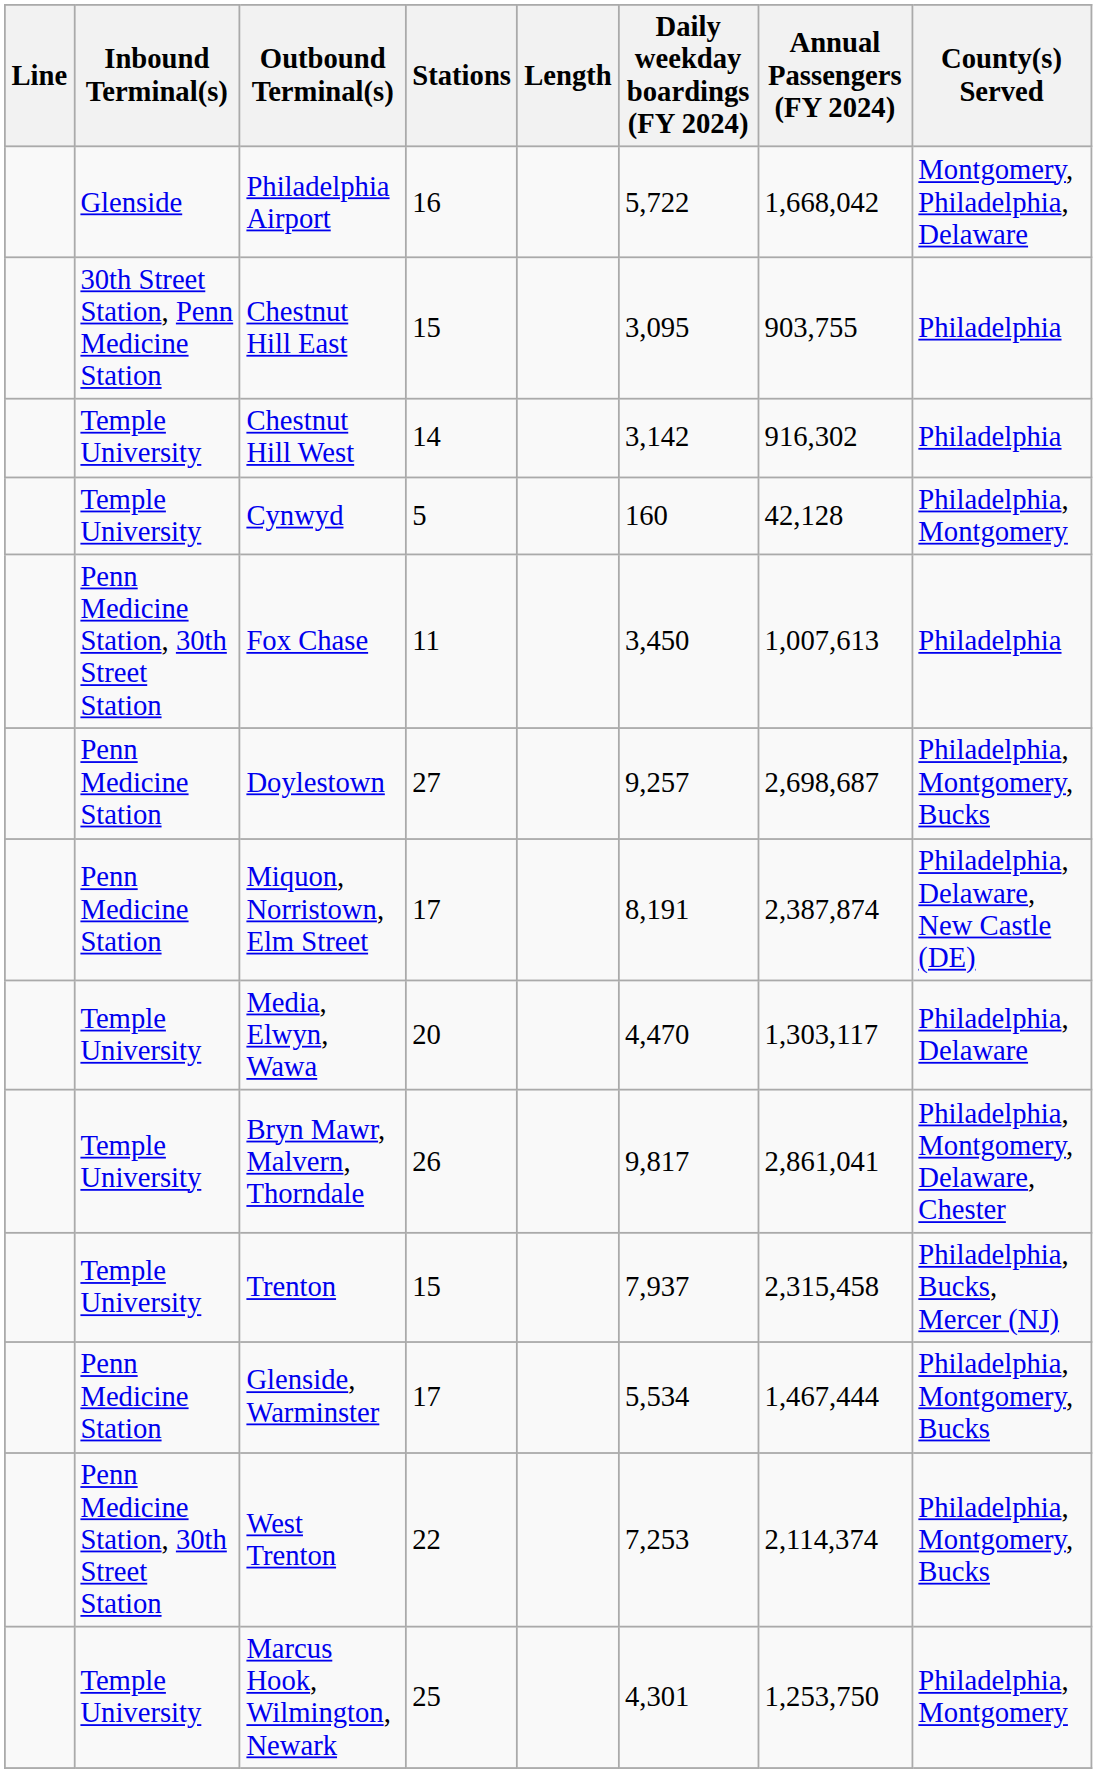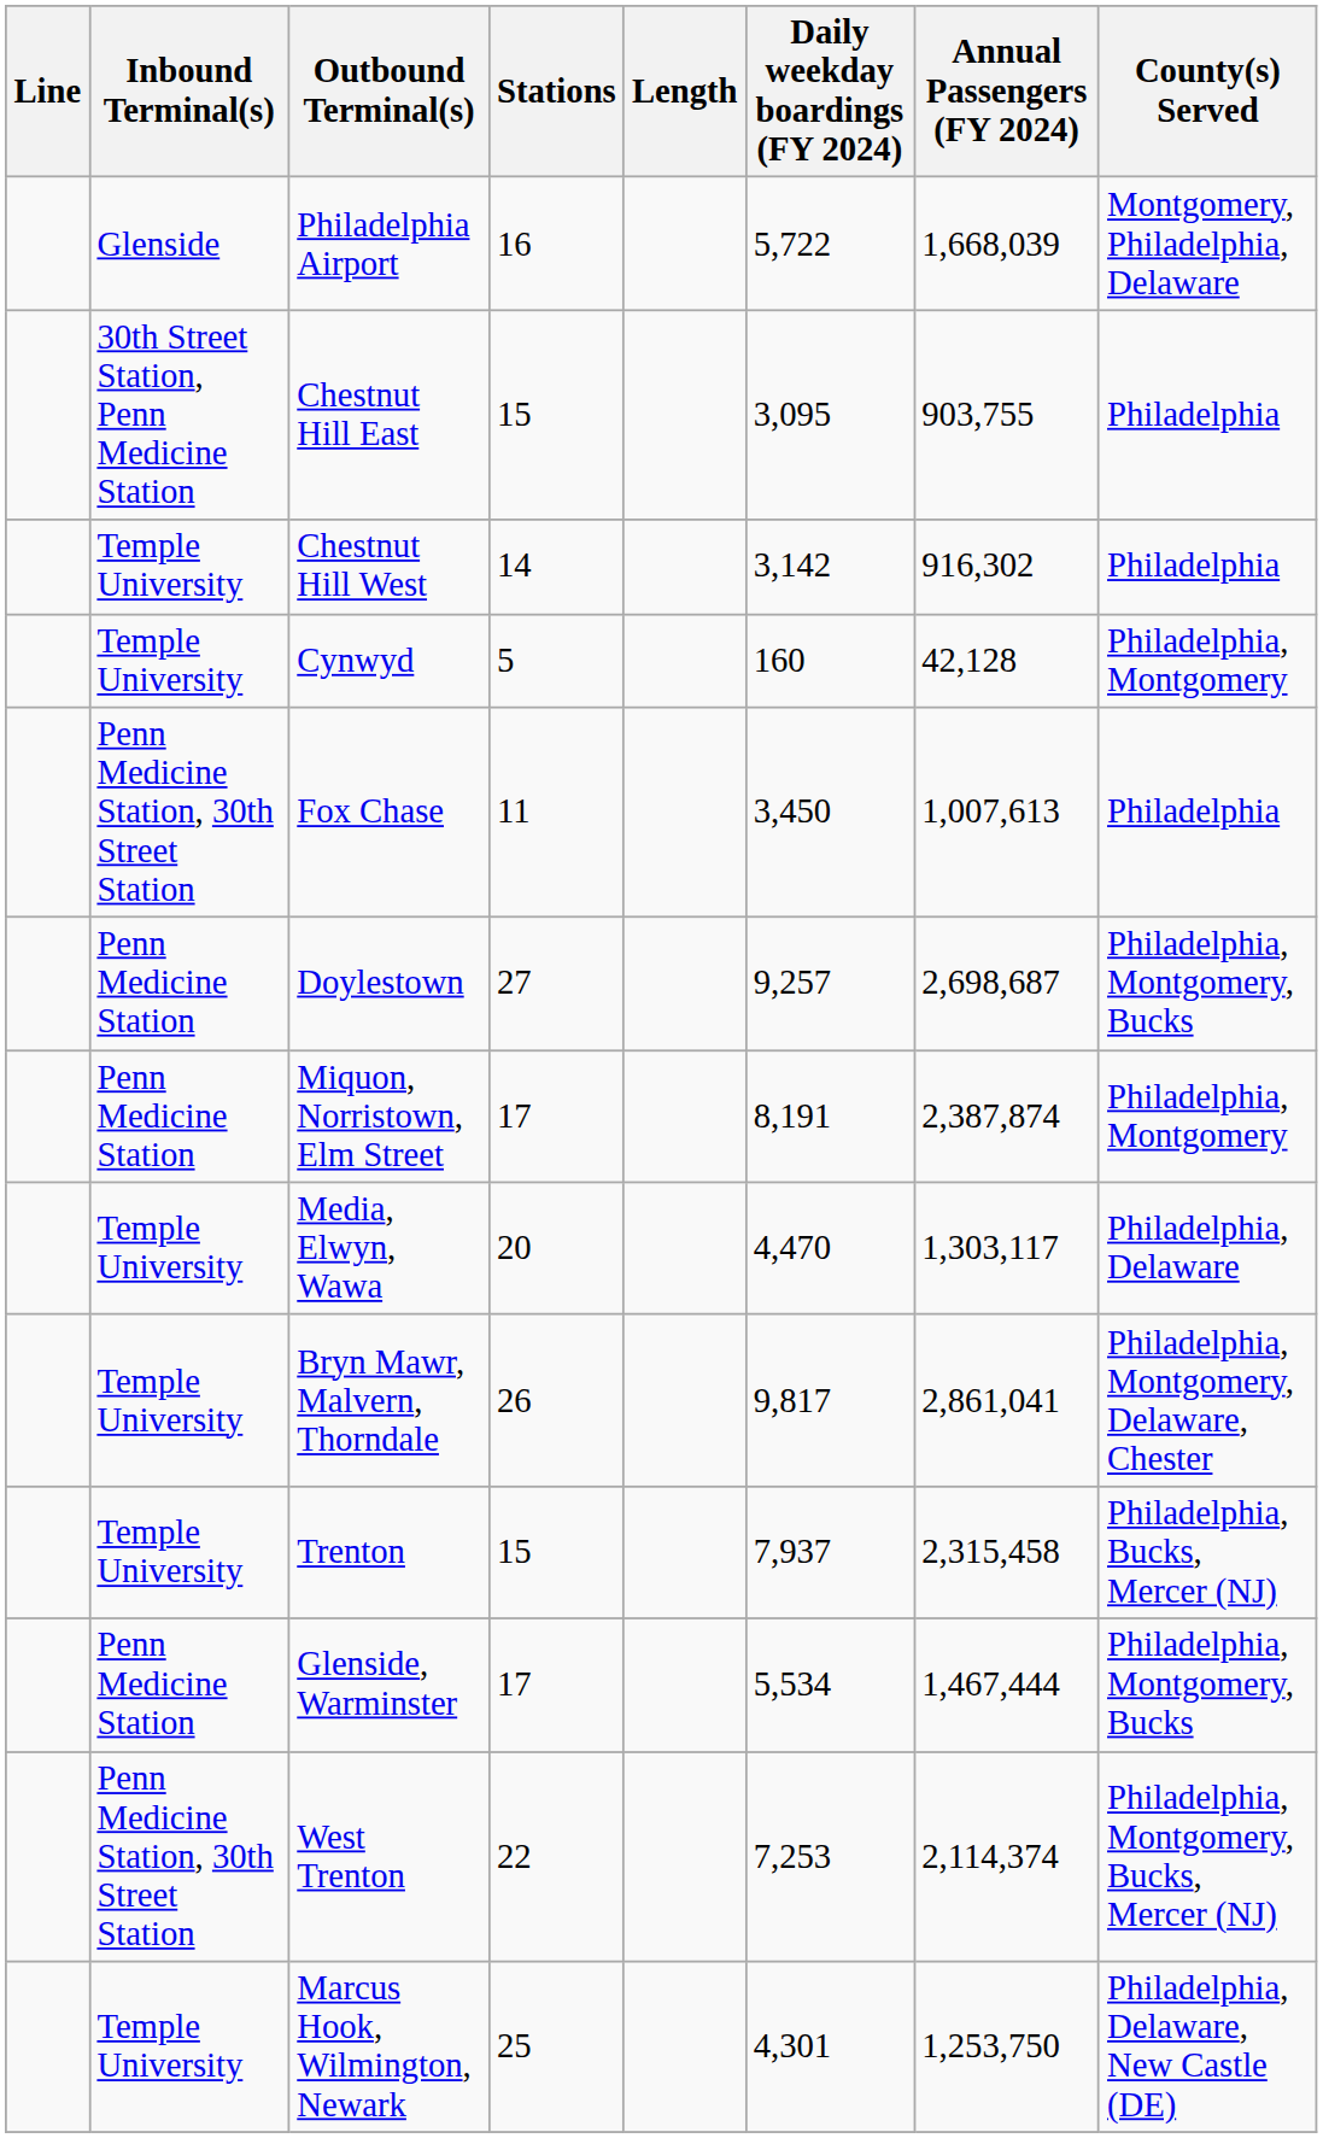 <table class="wikitable sortable">
 <tr>
 <th>Line</th>
 <th>Inbound Terminal(s)</th>
 <th>Outbound Terminal(s)</th>
 <th>Stations</th>
 <th>Length</th>
 <th>Daily weekday<br>boardings (FY 2024)</th>
 <th>Annual Passengers (FY 2024)</th>
 <th>County(s) Served</th>
 </tr>
 <tr>
 <td></td>
 <td><a href='#'>Glenside</a></td>
 <td><a href='#'>Philadelphia Airport</a></td>
 <td>16</td>
 <td></td>
 <td>5,722</td>
-<td>1,668,042</td>
+<td>1,668,039</td>
 <td><a href='#'>Montgomery</a>, <a href='#'>Philadelphia</a>, <a href='#'>Delaware</a></td>
 </tr>
 <tr>
 <td></td>
 <td><a href='#'>30th Street Station</a>, <a href='#'>Penn Medicine Station</a></td>
 <td><a href='#'>Chestnut Hill East</a></td>
 <td>15</td>
 <td></td>
 <td>3,095</td>
 <td>903,755</td>
 <td><a href='#'>Philadelphia</a></td>
 </tr>
 <tr>
 <td></td>
 <td><a href='#'>Temple University</a></td>
 <td><a href='#'>Chestnut Hill West</a></td>
 <td>14</td>
 <td></td>
 <td>3,142</td>
 <td>916,302</td>
 <td><a href='#'>Philadelphia</a></td>
 </tr>
 <tr>
 <td></td>
 <td><a href='#'>Temple University</a></td>
 <td><a href='#'>Cynwyd</a></td>
 <td>5</td>
 <td></td>
 <td>160</td>
 <td>42,128</td>
 <td><a href='#'>Philadelphia</a>, <a href='#'>Montgomery</a></td>
 </tr>
 <tr>
 <td></td>
 <td><a href='#'>Penn Medicine Station</a>, <a href='#'>30th Street Station</a></td>
 <td><a href='#'>Fox Chase</a></td>
 <td>11</td>
 <td></td>
 <td>3,450</td>
 <td>1,007,613</td>
 <td><a href='#'>Philadelphia</a></td>
 </tr>
 <tr>
 <td></td>
 <td><a href='#'>Penn Medicine Station</a></td>
 <td><a href='#'>Doylestown</a></td>
 <td>27</td>
 <td></td>
 <td>9,257</td>
 <td>2,698,687</td>
 <td><a href='#'>Philadelphia</a>, <a href='#'>Montgomery</a>, <a href='#'>Bucks</a></td>
 </tr>
 <tr>
 <td></td>
 <td><a href='#'>Penn Medicine Station</a></td>
 <td><a href='#'>Miquon</a>, <a href='#'>Norristown</a>, <a href='#'>Elm Street</a></td>
 <td>17</td>
 <td></td>
 <td>8,191</td>
 <td>2,387,874</td>
-<td><a href='#'>Philadelphia</a>, <a href='#'>Delaware</a>, <a href='#'>New Castle (DE)</a></td>
+<td><a href='#'>Philadelphia</a>, <a href='#'>Montgomery</a></td>
 </tr>
 <tr>
 <td></td>
 <td><a href='#'>Temple University</a></td>
 <td><a href='#'>Media</a>, <a href='#'>Elwyn</a>, <a href='#'>Wawa</a></td>
 <td>20</td>
 <td></td>
 <td>4,470</td>
 <td>1,303,117</td>
 <td><a href='#'>Philadelphia</a>, <a href='#'>Delaware</a></td>
 </tr>
 <tr>
 <td></td>
 <td><a href='#'>Temple University</a></td>
 <td><a href='#'>Bryn Mawr</a>, <a href='#'>Malvern</a>, <a href='#'>Thorndale</a></td>
 <td>26</td>
 <td></td>
 <td>9,817</td>
 <td>2,861,041</td>
 <td><a href='#'>Philadelphia</a>, <a href='#'>Montgomery</a>, <a href='#'>Delaware</a>, <a href='#'>Chester</a></td>
 </tr>
 <tr>
 <td></td>
 <td><a href='#'>Temple University</a></td>
 <td><a href='#'>Trenton</a></td>
 <td>15</td>
 <td></td>
 <td>7,937</td>
 <td>2,315,458</td>
 <td><a href='#'>Philadelphia</a>, <a href='#'>Bucks</a>, <a href='#'>Mercer (NJ)</a></td>
 </tr>
 <tr>
 <td></td>
 <td><a href='#'>Penn Medicine Station</a></td>
 <td><a href='#'>Glenside</a>, <a href='#'>Warminster</a></td>
 <td>17</td>
 <td></td>
 <td>5,534</td>
 <td>1,467,444</td>
 <td><a href='#'>Philadelphia</a>, <a href='#'>Montgomery</a>, <a href='#'>Bucks</a></td>
 </tr>
 <tr>
 <td></td>
 <td><a href='#'>Penn Medicine Station</a>, <a href='#'>30th Street Station</a></td>
 <td><a href='#'>West Trenton</a></td>
 <td>22</td>
 <td></td>
 <td>7,253</td>
 <td>2,114,374</td>
-<td><a href='#'>Philadelphia</a>, <a href='#'>Montgomery</a>, <a href='#'>Bucks</a></td>
+<td><a href='#'>Philadelphia</a>, <a href='#'>Montgomery</a>, <a href='#'>Bucks</a>, <a href='#'>Mercer (NJ)</a></td>
 </tr>
 <tr>
 <td></td>
 <td><a href='#'>Temple University</a></td>
 <td><a href='#'>Marcus Hook</a>, <a href='#'>Wilmington</a>, <a href='#'>Newark</a></td>
 <td>25</td>
 <td></td>
 <td>4,301</td>
 <td>1,253,750</td>
-<td><a href='#'>Philadelphia</a>, <a href='#'>Montgomery</a></td>
+<td><a href='#'>Philadelphia</a>, <a href='#'>Delaware</a>, <a href='#'>New Castle (DE)</a></td>
 </tr>
 </table>
